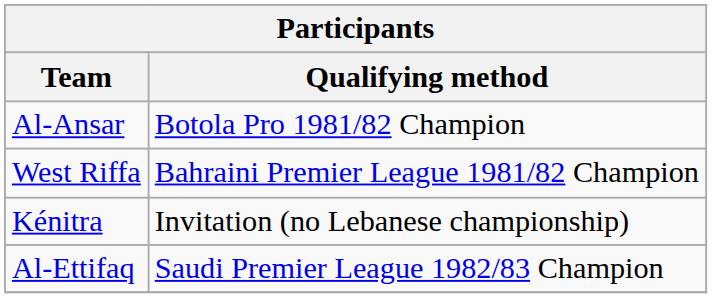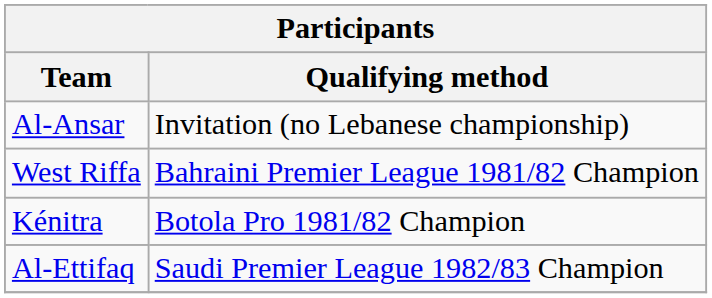 <table class="wikitable">
 <tr>
 <th colspan=4>Participants</th>
 </tr>
 <tr>
 <th>Team</th>
 <th>Qualifying method</th>
 </tr>
 <tr>
 <td> <a href='#'>Al-Ansar</a></td>
-<td><a href='#'>Botola Pro 1981/82</a> Champion</td>
+<td>Invitation (no Lebanese championship)</td>
 </tr>
 <tr>
 <td> <a href='#'>West Riffa</a></td>
 <td><a href='#'>Bahraini Premier League 1981/82</a> Champion</td>
 </tr>
 <tr>
 <td> <a href='#'>Kénitra</a></td>
-<td>Invitation (no Lebanese championship)</td>
+<td><a href='#'>Botola Pro 1981/82</a> Champion</td>
 </tr>
 <tr>
 <td> <a href='#'>Al-Ettifaq</a></td>
 <td><a href='#'>Saudi Premier League 1982/83</a> Champion</td>
 </tr>
 <tr>
 </tr>
 </table>
